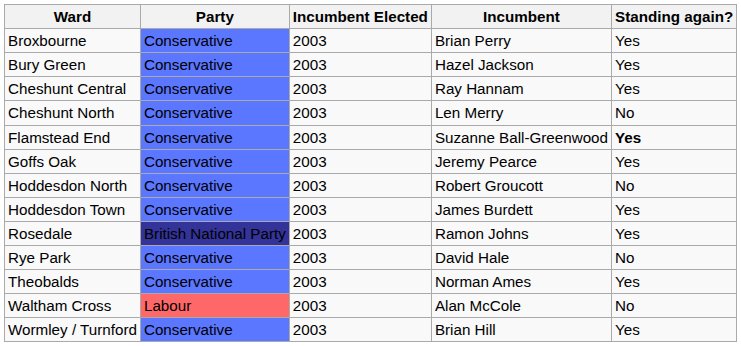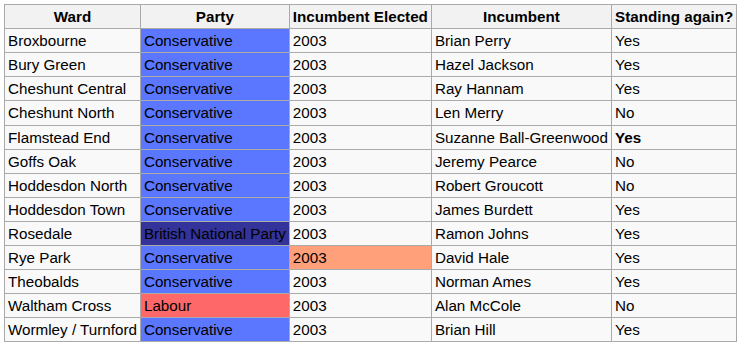 <table class="wikitable" style="font-size: 95%;">
 <tr>
 <th>Ward</th>
 <th>Party</th>
 <th>Incumbent Elected</th>
 <th>Incumbent</th>
 <th>Standing again?</th>
 </tr>
 <tr>
 <td>Broxbourne</td>
 <td bgcolor="5B76FF">Conservative</td>
 <td>2003</td>
 <td>Brian Perry</td>
 <td>Yes</td>
 </tr>
 <tr>
 <td>Bury Green</td>
 <td bgcolor="5B76FF">Conservative</td>
 <td>2003</td>
 <td>Hazel Jackson</td>
 <td>Yes</td>
 </tr>
 <tr>
 <td>Cheshunt Central</td>
 <td bgcolor="5B76FF">Conservative</td>
 <td>2003</td>
 <td>Ray Hannam</td>
 <td>Yes</td>
 </tr>
 <tr>
 <td>Cheshunt North</td>
 <td bgcolor="5B76FF">Conservative</td>
 <td>2003</td>
 <td>Len Merry</td>
 <td>No</td>
 </tr>
 <tr>
 <td>Flamstead End</td>
 <td bgcolor="5B76FF">Conservative</td>
 <td>2003</td>
 <td>Suzanne Ball-Greenwood</td>
 <td><strong>Yes</strong></td>
 </tr>
 <tr>
 <td>Goffs Oak</td>
 <td bgcolor="5B76FF">Conservative</td>
 <td>2003</td>
 <td>Jeremy Pearce</td>
-<td>Yes</td>
+<td>No</td>
 </tr>
 <tr>
 <td>Hoddesdon North</td>
 <td bgcolor="5B76FF">Conservative</td>
 <td>2003</td>
 <td>Robert Groucott</td>
 <td>No</td>
 </tr>
 <tr>
 <td>Hoddesdon Town</td>
 <td bgcolor="5B76FF">Conservative</td>
 <td>2003</td>
 <td>James Burdett</td>
 <td>Yes</td>
 </tr>
 <tr>
 <td>Rosedale</td>
 <td bgcolor="333399">British National Party</td>
 <td>2003</td>
 <td>Ramon Johns</td>
 <td>Yes</td>
 </tr>
 <tr>
 <td>Rye Park</td>
 <td bgcolor="5B76FF">Conservative</td>
-<td>2003</td>
+<td style="background: lightsalmon;">2003</td>
 <td>David Hale</td>
-<td>No</td>
+<td>Yes</td>
 </tr>
 <tr>
 <td>Theobalds</td>
 <td bgcolor="5B76FF">Conservative</td>
 <td>2003</td>
 <td>Norman Ames</td>
 <td>Yes</td>
 </tr>
 <tr>
 <td>Waltham Cross</td>
 <td bgcolor="FF6868">Labour</td>
 <td>2003</td>
 <td>Alan McCole</td>
 <td>No</td>
 </tr>
 <tr>
 <td>Wormley / Turnford</td>
 <td bgcolor="5B76FF">Conservative</td>
 <td>2003</td>
 <td>Brian Hill</td>
 <td>Yes</td>
 </tr>
 </table>
